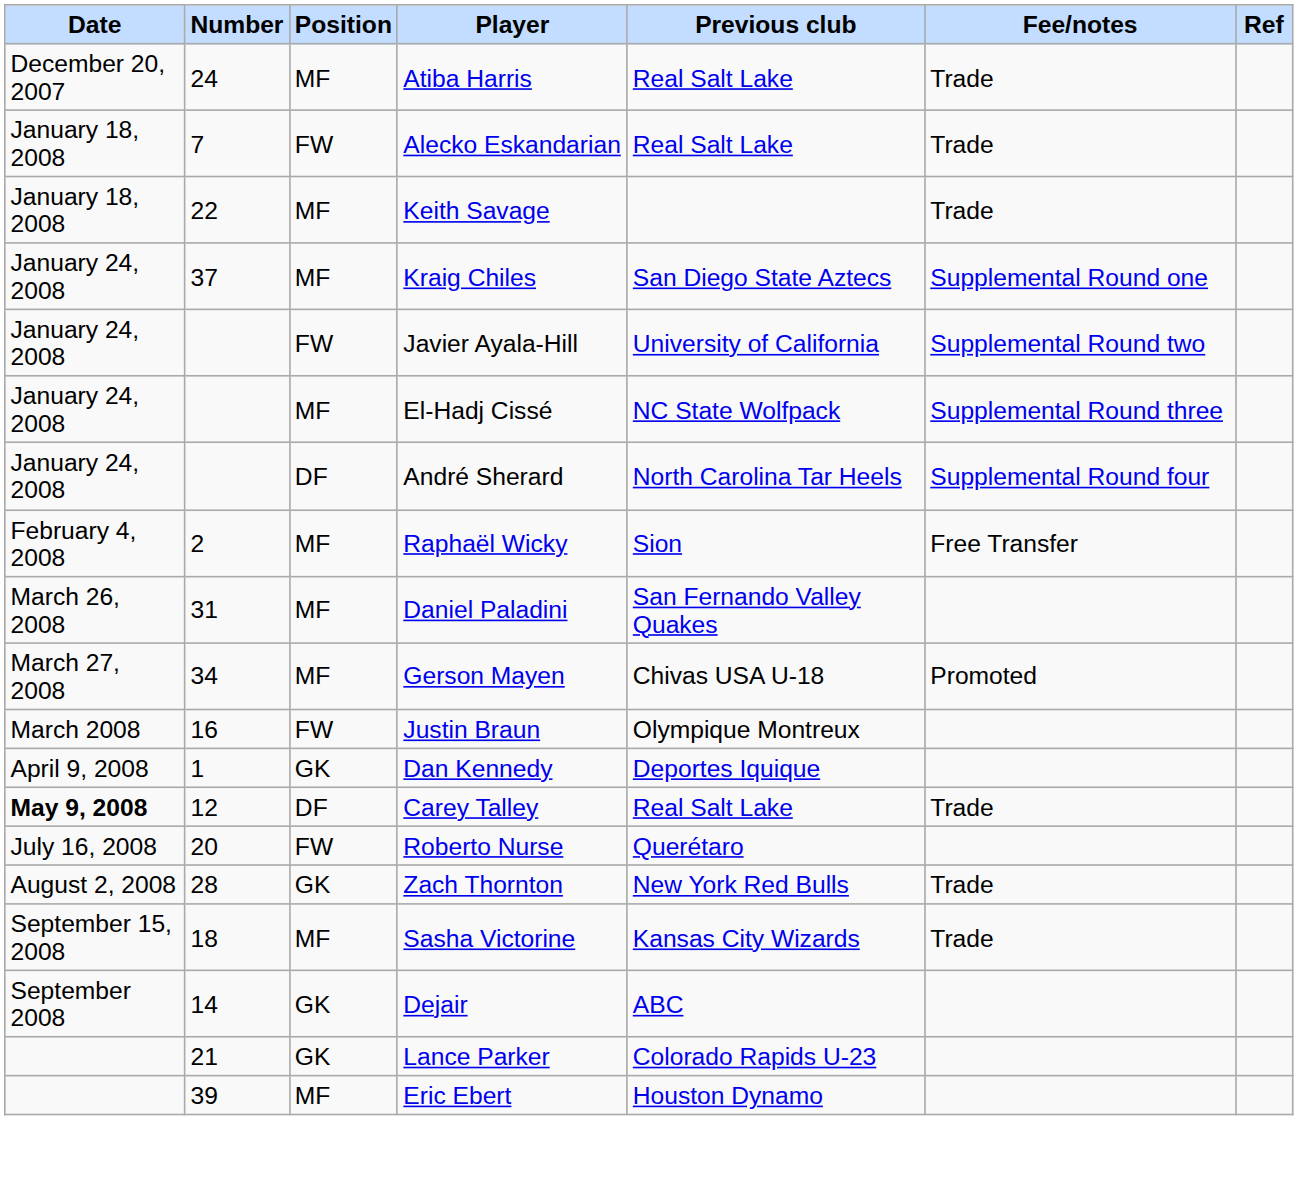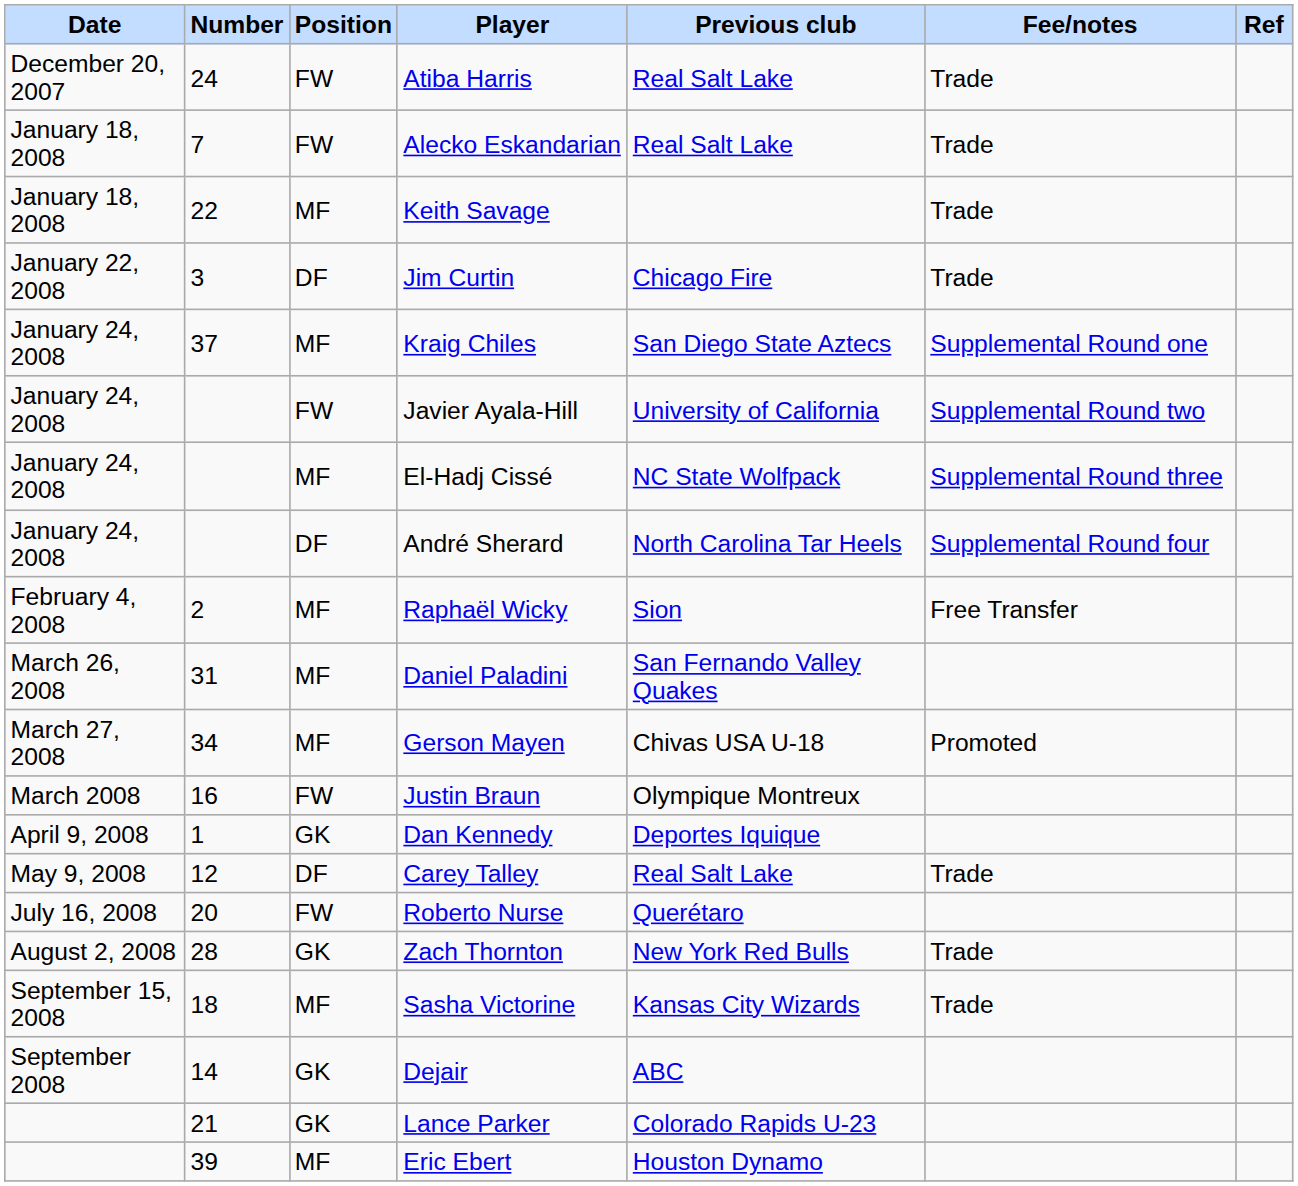 <table class="wikitable" style="width:90%; text-align:left; font-size:95%; text-align:left;">
 <tr>
 <th style="background:#c2ddff; width:125px;">Date</th>
 <th style="background:#c2ddff; width:50px;">Number</th>
 <th style="background:#c2ddff; width:50px;">Position</th>
 <th style="background:#c2ddff; width:170px;">Player</th>
 <th style="background:#c2ddff; width:250px;">Previous club</th>
 <th style="background:#c2ddff; width:250px;">Fee/notes</th>
 <th style="background:#c2ddff; width:30px;">Ref</th>
 </tr>
 <tr>
 <td>December 20, 2007</td>
 <td>24</td>
-<td>MF</td>
+<td>FW</td>
 <td> <a href='#'>Atiba Harris</a></td>
 <td><a href='#'>Real Salt Lake</a></td>
 <td>Trade</td>
 <td></td>
 </tr>
 <tr>
 <td>January 18, 2008</td>
 <td>7</td>
 <td>FW</td>
 <td> <a href='#'>Alecko Eskandarian</a></td>
 <td><a href='#'>Real Salt Lake</a></td>
 <td>Trade</td>
 <td></td>
 </tr>
 <tr>
 <td>January 18, 2008</td>
 <td>22</td>
 <td>MF</td>
 <td> <a href='#'>Keith Savage</a></td>
 <td></td>
+<td>Trade</td>
+<td></td>
+</tr>
+<tr>
+<td>January 22, 2008</td>
+<td>3</td>
+<td>DF</td>
+<td> <a href='#'>Jim Curtin</a></td>
+<td><a href='#'>Chicago Fire</a></td>
 <td>Trade</td>
 <td></td>
 </tr>
 <tr>
 <td>January 24, 2008</td>
 <td>37</td>
 <td>MF</td>
 <td> <a href='#'>Kraig Chiles</a></td>
 <td><a href='#'>San Diego State Aztecs</a></td>
 <td><a href='#'>Supplemental Round one</a></td>
 <td></td>
 </tr>
 <tr>
 <td>January 24, 2008</td>
 <td></td>
 <td>FW</td>
 <td> Javier Ayala-Hill</td>
 <td><a href='#'>University of California</a></td>
 <td><a href='#'>Supplemental Round two</a></td>
 <td></td>
 </tr>
 <tr>
 <td>January 24, 2008</td>
 <td></td>
 <td>MF</td>
 <td> El-Hadj Cissé</td>
 <td><a href='#'>NC State Wolfpack</a></td>
 <td><a href='#'>Supplemental Round three</a></td>
 <td></td>
 </tr>
 <tr>
 <td>January 24, 2008</td>
 <td></td>
 <td>DF</td>
 <td> André Sherard</td>
 <td><a href='#'>North Carolina Tar Heels</a></td>
 <td><a href='#'>Supplemental Round four</a></td>
 <td></td>
 </tr>
 <tr>
 <td>February 4, 2008</td>
 <td>2</td>
 <td>MF</td>
 <td> <a href='#'>Raphaël Wicky</a></td>
 <td> <a href='#'>Sion</a></td>
 <td>Free Transfer</td>
 <td></td>
 </tr>
 <tr>
 <td>March 26, 2008</td>
 <td>31</td>
 <td>MF</td>
 <td> <a href='#'>Daniel Paladini</a></td>
 <td><a href='#'>San Fernando Valley Quakes</a></td>
 <td></td>
 <td></td>
 </tr>
 <tr>
 <td>March 27, 2008</td>
 <td>34</td>
 <td>MF</td>
 <td> <a href='#'>Gerson Mayen</a></td>
 <td>Chivas USA U-18</td>
 <td>Promoted</td>
 <td></td>
 </tr>
 <tr>
 <td>March 2008</td>
 <td>16</td>
 <td>FW</td>
 <td> <a href='#'>Justin Braun</a></td>
 <td>Olympique Montreux</td>
 <td></td>
 <td></td>
 </tr>
 <tr>
 <td>April 9, 2008</td>
 <td>1</td>
 <td>GK</td>
 <td> <a href='#'>Dan Kennedy</a></td>
 <td> <a href='#'>Deportes Iquique</a></td>
 <td></td>
 <td></td>
 </tr>
 <tr>
-<td><strong>May 9, 2008</strong></td>
+<td>May 9, 2008</td>
 <td>12</td>
 <td>DF</td>
 <td> <a href='#'>Carey Talley</a></td>
 <td><a href='#'>Real Salt Lake</a></td>
 <td>Trade</td>
 <td></td>
 </tr>
 <tr>
 <td>July 16, 2008</td>
 <td>20</td>
 <td>FW</td>
 <td> <a href='#'>Roberto Nurse</a></td>
 <td> <a href='#'>Querétaro</a></td>
 <td></td>
 <td></td>
 </tr>
 <tr>
 <td>August 2, 2008</td>
 <td>28</td>
 <td>GK</td>
 <td> <a href='#'>Zach Thornton</a></td>
 <td><a href='#'>New York Red Bulls</a></td>
 <td>Trade</td>
 <td></td>
 </tr>
 <tr>
 <td>September 15, 2008</td>
 <td>18</td>
 <td>MF</td>
 <td> <a href='#'>Sasha Victorine</a></td>
 <td><a href='#'>Kansas City Wizards</a></td>
 <td>Trade</td>
 <td></td>
 </tr>
 <tr>
 <td>September 2008</td>
 <td>14</td>
 <td>GK</td>
 <td> <a href='#'>Dejair</a></td>
 <td> <a href='#'>ABC</a></td>
 <td></td>
 <td></td>
 </tr>
 <tr>
 <td></td>
 <td>21</td>
 <td>GK</td>
 <td> <a href='#'>Lance Parker</a></td>
 <td><a href='#'>Colorado Rapids U-23</a></td>
 <td></td>
 <td></td>
 </tr>
 <tr>
 <td></td>
 <td>39</td>
 <td>MF</td>
 <td> <a href='#'>Eric Ebert</a></td>
 <td><a href='#'>Houston Dynamo</a></td>
 <td></td>
 <td></td>
 </tr>
 </table>
